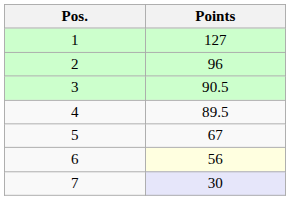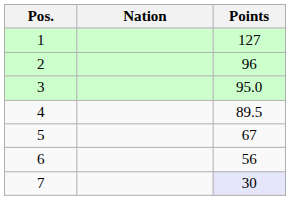 <table class="wikitable gauche" cellspacing="1" style="width:300px;">
 <tr style="background:#efefef; text-align:center;">
 <th style="width:70px;">Pos.</th>
+<th>Nation</th>
 <th style="width:70px;">Points</th>
 </tr>
 <tr style="vertical-align:top; text-align:center; background:#ccffcc;">
 <td>1</td>
+<td style="text-align:left;"></td>
 <td>127</td>
 </tr>
 <tr style="vertical-align:top; text-align:center; background:#ccffcc;">
 <td>2</td>
+<td style="text-align:left;"></td>
 <td>96</td>
 </tr>
 <tr style="vertical-align:top; text-align:center; background:#ccffcc;">
 <td>3</td>
-<td>90.5</td>
+<td style="text-align:left;"></td>
+<td>95.0</td>
 </tr>
 <tr style="vertical-align:top; text-align:center;">
 <td>4</td>
+<td style="text-align:left;"></td>
 <td>89.5</td>
 </tr>
 <tr style="vertical-align:top; text-align:center;">
 <td>5</td>
+<td style="text-align:left;"></td>
 <td>67</td>
 </tr>
 <tr style="vertical-align:top; text-align:center;">
 <td>6</td>
-<td style="background: lightyellow;">56</td>
+<td style="text-align:left;"></td>
+<td>56</td>
 </tr>
 <tr style="vertical-align:top; text-align:center;">
 <td>7</td>
+<td style="text-align:left;"></td>
 <td style="background: lavender;">30</td>
 </tr>
 </table>
